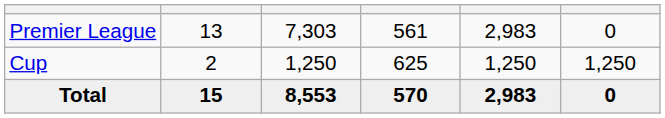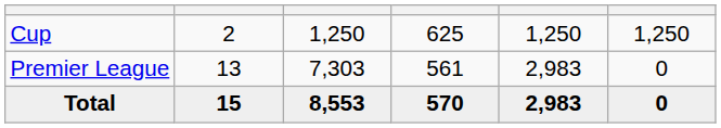 <table class="wikitable" style="text-align: center;">
 <tr>
 <th></th>
 <th style="width:70px;"></th>
 <th style="width:70px;"></th>
 <th style="width:70px;"></th>
 <th style="width:70px;"></th>
 <th style="width:70px;"></th>
 </tr>
 <tr>
+<td align=left><a href='#'>Cup</a></td>
+<td>2</td>
+<td>1,250</td>
+<td>625</td>
+<td>1,250</td>
+<td>1,250</td>
+</tr>
+<tr>
 <td align=left><a href='#'>Premier League</a></td>
 <td>13</td>
 <td>7,303</td>
 <td>561</td>
 <td>2,983</td>
 <td>0</td>
-</tr>
-<tr>
-<td align=left><a href='#'>Cup</a></td>
-<td>2</td>
-<td>1,250</td>
-<td>625</td>
-<td>1,250</td>
-<td>1,250</td>
 </tr>
 <tr bgcolor="#EFEFEF">
 <td><strong>Total</strong></td>
 <td><strong>15</strong></td>
 <td><strong>8,553</strong></td>
 <td><strong>570</strong></td>
 <td><strong>2,983</strong></td>
 <td><strong>0</strong></td>
 </tr>
 </table>
